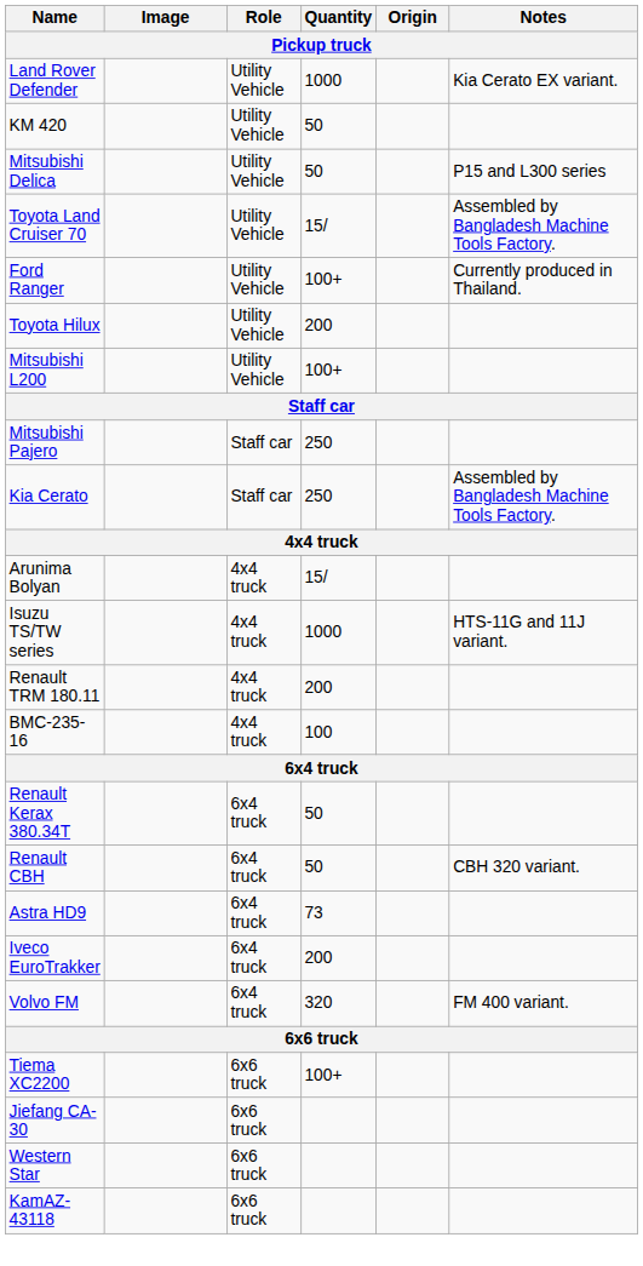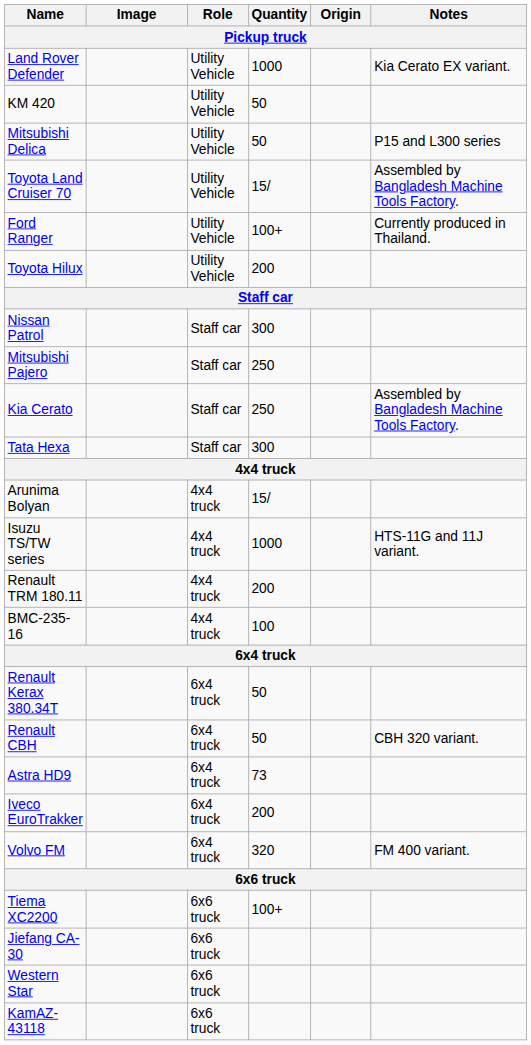 <table class="wikitable">
 <tr>
 <th style="width: 14%;">Name</th>
 <th style="width: 21%;">Image</th>
 <th style="width: 12%;">Role</th>
 <th style="width: 9%;">Quantity</th>
 <th style="width: 12%;">Origin</th>
 <th style="width: 32%;">Notes</th>
 </tr>
 <tr>
 <th colspan="6"><a href='#'>Pickup truck</a></th>
 </tr>
 <tr>
 <td><a href='#'>Land Rover Defender</a></td>
 <td></td>
 <td>Utility Vehicle</td>
 <td>1000</td>
 <td></td>
 <td>Kia Cerato EX variant.</td>
 </tr>
 <tr>
 <td>KM 420</td>
 <td></td>
 <td>Utility Vehicle</td>
 <td>50</td>
 <td></td>
 <td></td>
 </tr>
 <tr>
 <td><a href='#'>Mitsubishi Delica</a></td>
 <td></td>
 <td>Utility Vehicle</td>
 <td>50</td>
 <td></td>
 <td>P15 and L300 series</td>
 </tr>
 <tr>
 <td><a href='#'>Toyota Land Cruiser 70</a></td>
 <td></td>
 <td>Utility Vehicle</td>
 <td>15/</td>
 <td><br></td>
 <td>Assembled by <a href='#'>Bangladesh Machine Tools Factory</a>.</td>
 </tr>
 <tr>
 <td><a href='#'>Ford Ranger</a></td>
 <td></td>
 <td>Utility Vehicle</td>
 <td>100+</td>
 <td><br></td>
 <td>Currently produced in Thailand.</td>
 </tr>
 <tr>
 <td><a href='#'>Toyota Hilux</a></td>
 <td></td>
 <td>Utility Vehicle</td>
 <td>200</td>
 <td></td>
 <td></td>
 </tr>
 <tr>
-<td><a href='#'>Mitsubishi L200</a></td>
+<th colspan="6"><a href='#'>Staff car</a></th>
+</tr>
+<tr>
+<td><a href='#'>Nissan Patrol</a></td>
 <td></td>
-<td>Utility Vehicle</td>
-<td>100+</td>
+<td>Staff car</td>
+<td>300</td>
 <td></td>
 <td></td>
-</tr>
-<tr>
-<th colspan="6"><a href='#'>Staff car</a></th>
 </tr>
 <tr>
 <td><a href='#'>Mitsubishi Pajero</a></td>
 <td></td>
 <td>Staff car</td>
 <td>250</td>
 <td></td>
 <td></td>
 </tr>
 <tr>
 <td><a href='#'>Kia Cerato</a></td>
 <td></td>
 <td>Staff car</td>
 <td>250</td>
 <td></td>
 <td>Assembled by <a href='#'>Bangladesh Machine Tools Factory</a>.</td>
+</tr>
+<tr>
+<td><a href='#'>Tata Hexa</a></td>
+<td></td>
+<td>Staff car</td>
+<td>300</td>
+<td></td>
+<td></td>
 </tr>
 <tr>
 <th colspan="6">4x4 truck</th>
 </tr>
 <tr>
 <td>Arunima Bolyan</td>
 <td></td>
 <td>4x4 truck</td>
 <td>15/</td>
 <td></td>
 <td></td>
 </tr>
 <tr>
 <td>Isuzu TS/TW series</td>
 <td></td>
 <td>4x4 truck</td>
 <td>1000</td>
 <td></td>
 <td>HTS-11G and 11J variant.</td>
 </tr>
 <tr>
 <td>Renault TRM 180.11</td>
 <td></td>
 <td>4x4 truck</td>
 <td>200</td>
 <td></td>
 <td></td>
 </tr>
 <tr>
 <td>BMC-235-16</td>
 <td></td>
 <td>4x4 truck</td>
 <td>100</td>
 <td></td>
 <td></td>
 </tr>
 <tr>
 <th colspan="6">6x4 truck</th>
 </tr>
 <tr>
 <td><a href='#'>Renault Kerax 380.34T</a></td>
 <td></td>
 <td>6x4 truck</td>
 <td>50</td>
 <td></td>
 <td></td>
 </tr>
 <tr>
 <td><a href='#'>Renault CBH</a></td>
 <td></td>
 <td>6x4 truck</td>
 <td>50</td>
 <td></td>
 <td>CBH 320 variant.</td>
 </tr>
 <tr>
 <td><a href='#'>Astra HD9</a></td>
 <td></td>
 <td>6x4 truck</td>
 <td>73</td>
 <td></td>
 <td></td>
 </tr>
 <tr>
 <td><a href='#'>Iveco EuroTrakker</a></td>
 <td></td>
 <td>6x4 truck</td>
 <td>200</td>
 <td></td>
 <td></td>
 </tr>
 <tr>
 <td><a href='#'>Volvo FM</a></td>
 <td></td>
 <td>6x4 truck</td>
 <td>320</td>
 <td></td>
 <td>FM 400 variant.</td>
 </tr>
 <tr>
 <th colspan="6">6x6 truck</th>
 </tr>
 <tr>
 <td><a href='#'>Tiema XC2200</a></td>
 <td></td>
 <td>6x6 truck</td>
 <td>100+</td>
 <td></td>
 <td></td>
 </tr>
 <tr>
 <td><a href='#'>Jiefang CA-30</a></td>
 <td></td>
 <td>6x6 truck</td>
 <td></td>
 <td></td>
 <td></td>
 </tr>
 <tr>
 <td><a href='#'>Western Star</a></td>
 <td></td>
 <td>6x6 truck</td>
 <td></td>
 <td></td>
 <td></td>
 </tr>
 <tr>
 <td><a href='#'>KamAZ-43118</a></td>
 <td></td>
 <td>6x6 truck</td>
 <td></td>
 <td></td>
 <td></td>
 </tr>
 </table>
